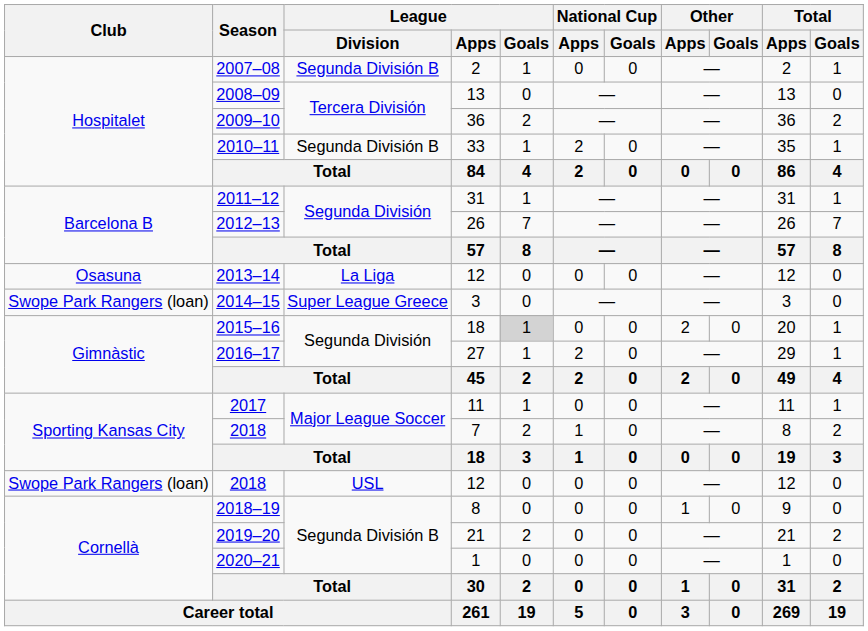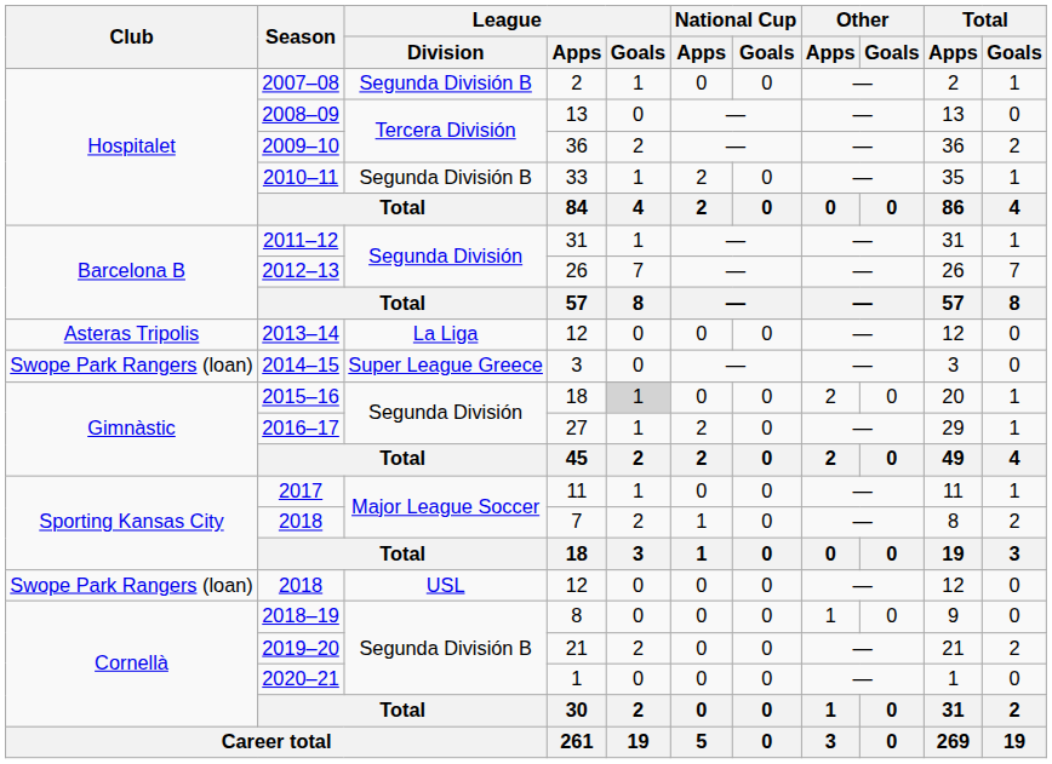 <table class="wikitable" style="text-align:center">
 <tr>
 <th rowspan="2">Club</th>
 <th rowspan="2">Season</th>
 <th colspan="3">League</th>
 <th colspan="2">National Cup</th>
 <th colspan="2">Other</th>
 <th colspan="2">Total</th>
 </tr>
 <tr>
 <th>Division</th>
 <th>Apps</th>
 <th>Goals</th>
 <th>Apps</th>
 <th>Goals</th>
 <th>Apps</th>
 <th>Goals</th>
 <th>Apps</th>
 <th>Goals</th>
 </tr>
 <tr>
 <td rowspan="5"><a href='#'>Hospitalet</a></td>
 <td><a href='#'>2007–08</a></td>
 <td><a href='#'>Segunda División B</a></td>
 <td>2</td>
 <td>1</td>
 <td>0</td>
 <td>0</td>
 <td colspan="2">—</td>
 <td>2</td>
 <td>1</td>
 </tr>
 <tr>
 <td><a href='#'>2008–09</a></td>
 <td rowspan="2"><a href='#'>Tercera División</a></td>
 <td>13</td>
 <td>0</td>
 <td colspan="2">—</td>
 <td colspan="2">—</td>
 <td>13</td>
 <td>0</td>
 </tr>
 <tr>
 <td><a href='#'>2009–10</a></td>
 <td>36</td>
 <td>2</td>
 <td colspan="2">—</td>
 <td colspan="2">—</td>
 <td>36</td>
 <td>2</td>
 </tr>
 <tr>
 <td><a href='#'>2010–11</a></td>
 <td>Segunda División B</td>
 <td>33</td>
 <td>1</td>
 <td>2</td>
 <td>0</td>
 <td colspan="2">—</td>
 <td>35</td>
 <td>1</td>
 </tr>
 <tr>
 <th colspan="2">Total</th>
 <th>84</th>
 <th>4</th>
 <th>2</th>
 <th>0</th>
 <th>0</th>
 <th>0</th>
 <th>86</th>
 <th>4</th>
 </tr>
 <tr>
 <td rowspan="3"><a href='#'>Barcelona B</a></td>
 <td><a href='#'>2011–12</a></td>
 <td rowspan="2"><a href='#'>Segunda División</a></td>
 <td>31</td>
 <td>1</td>
 <td colspan="2">—</td>
 <td colspan="2">—</td>
 <td>31</td>
 <td>1</td>
 </tr>
 <tr>
 <td><a href='#'>2012–13</a></td>
 <td>26</td>
 <td>7</td>
 <td colspan="2">—</td>
 <td colspan="2">—</td>
 <td>26</td>
 <td>7</td>
 </tr>
 <tr>
 <th colspan="2">Total</th>
 <th>57</th>
 <th>8</th>
 <th colspan="2">—</th>
 <th colspan="2">—</th>
 <th>57</th>
 <th>8</th>
 </tr>
 <tr>
-<td><a href='#'>Osasuna</a></td>
+<td><a href='#'>Asteras Tripolis</a></td>
 <td><a href='#'>2013–14</a></td>
 <td><a href='#'>La Liga</a></td>
 <td>12</td>
 <td>0</td>
 <td>0</td>
 <td>0</td>
 <td colspan="2">—</td>
 <td>12</td>
 <td>0</td>
 </tr>
 <tr>
 <td><a href='#'>Swope Park Rangers</a> (loan)</td>
 <td><a href='#'>2014–15</a></td>
 <td><a href='#'>Super League Greece</a></td>
 <td>3</td>
 <td>0</td>
 <td colspan="2">—</td>
 <td colspan="2">—</td>
 <td>3</td>
 <td>0</td>
 </tr>
 <tr>
 <td rowspan="3"><a href='#'>Gimnàstic</a></td>
 <td><a href='#'>2015–16</a></td>
 <td rowspan="2">Segunda División</td>
 <td>18</td>
 <td style="background: lightgrey;">1</td>
 <td>0</td>
 <td>0</td>
 <td>2</td>
 <td>0</td>
 <td>20</td>
 <td>1</td>
 </tr>
 <tr>
 <td><a href='#'>2016–17</a></td>
 <td>27</td>
 <td>1</td>
 <td>2</td>
 <td>0</td>
 <td colspan="2">—</td>
 <td>29</td>
 <td>1</td>
 </tr>
 <tr>
 <th colspan="2">Total</th>
 <th>45</th>
 <th>2</th>
 <th>2</th>
 <th>0</th>
 <th>2</th>
 <th>0</th>
 <th>49</th>
 <th>4</th>
 </tr>
 <tr>
 <td rowspan="3"><a href='#'>Sporting Kansas City</a></td>
 <td><a href='#'>2017</a></td>
 <td rowspan="2"><a href='#'>Major League Soccer</a></td>
 <td>11</td>
 <td>1</td>
 <td>0</td>
 <td>0</td>
 <td colspan="2">—</td>
 <td>11</td>
 <td>1</td>
 </tr>
 <tr>
 <td><a href='#'>2018</a></td>
 <td>7</td>
 <td>2</td>
 <td>1</td>
 <td>0</td>
 <td colspan="2">—</td>
 <td>8</td>
 <td>2</td>
 </tr>
 <tr>
 <th colspan="2">Total</th>
 <th>18</th>
 <th>3</th>
 <th>1</th>
 <th>0</th>
 <th>0</th>
 <th>0</th>
 <th>19</th>
 <th>3</th>
 </tr>
 <tr>
 <td><a href='#'>Swope Park Rangers</a> (loan)</td>
 <td><a href='#'>2018</a></td>
 <td><a href='#'>USL</a></td>
 <td>12</td>
 <td>0</td>
 <td>0</td>
 <td>0</td>
 <td colspan="2">—</td>
 <td>12</td>
 <td>0</td>
 </tr>
 <tr>
 <td rowspan="4"><a href='#'>Cornellà</a></td>
 <td><a href='#'>2018–19</a></td>
 <td rowspan="3">Segunda División B</td>
 <td>8</td>
 <td>0</td>
 <td>0</td>
 <td>0</td>
 <td>1</td>
 <td>0</td>
 <td>9</td>
 <td>0</td>
 </tr>
 <tr>
 <td><a href='#'>2019–20</a></td>
 <td>21</td>
 <td>2</td>
 <td>0</td>
 <td>0</td>
 <td colspan="2">—</td>
 <td>21</td>
 <td>2</td>
 </tr>
 <tr>
 <td><a href='#'>2020–21</a></td>
 <td>1</td>
 <td>0</td>
 <td>0</td>
 <td>0</td>
 <td colspan="2">—</td>
 <td>1</td>
 <td>0</td>
 </tr>
 <tr>
 <th colspan="2">Total</th>
 <th>30</th>
 <th>2</th>
 <th>0</th>
 <th>0</th>
 <th>1</th>
 <th>0</th>
 <th>31</th>
 <th>2</th>
 </tr>
 <tr>
 <th colspan="3">Career total</th>
 <th>261</th>
 <th>19</th>
 <th>5</th>
 <th>0</th>
 <th>3</th>
 <th>0</th>
 <th>269</th>
 <th>19</th>
 </tr>
 </table>
